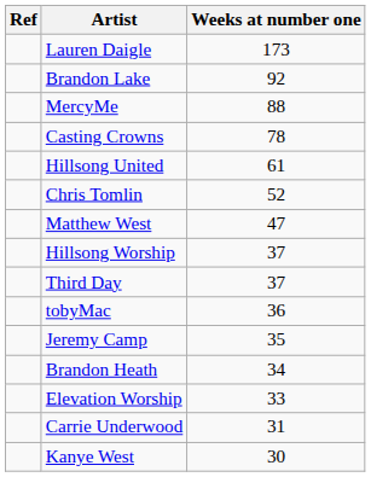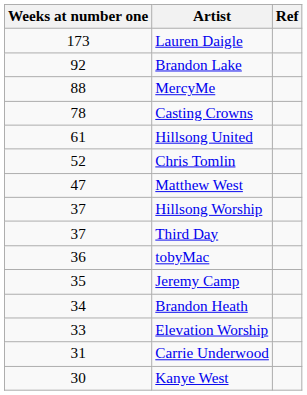 <table class="wikitable">
 <tr>
+<th>Weeks at number one</th>
+<th>Artist</th>
 <th>Ref</th>
-<th>Artist</th>
-<th>Weeks at number one</th>
 </tr>
 <tr>
+<td style="text-align:center;">173</td>
+<td><a href='#'>Lauren Daigle</a></td>
 <td></td>
-<td><a href='#'>Lauren Daigle</a></td>
-<td style="text-align:center;">173</td>
 </tr>
 <tr>
+<td style="text-align:center;">92</td>
+<td><a href='#'>Brandon Lake</a></td>
 <td></td>
-<td><a href='#'>Brandon Lake</a></td>
-<td style="text-align:center;">92</td>
 </tr>
 <tr>
+<td style="text-align:center;">88</td>
+<td><a href='#'>MercyMe</a></td>
 <td></td>
-<td><a href='#'>MercyMe</a></td>
-<td style="text-align:center;">88</td>
 </tr>
 <tr>
+<td style="text-align:center;">78</td>
+<td><a href='#'>Casting Crowns</a></td>
 <td></td>
-<td><a href='#'>Casting Crowns</a></td>
-<td style="text-align:center;">78</td>
 </tr>
 <tr>
+<td style="text-align:center;">61</td>
+<td><a href='#'>Hillsong United</a></td>
 <td></td>
-<td><a href='#'>Hillsong United</a></td>
-<td style="text-align:center;">61</td>
 </tr>
 <tr>
+<td style="text-align:center;">52</td>
+<td><a href='#'>Chris Tomlin</a></td>
 <td></td>
-<td><a href='#'>Chris Tomlin</a></td>
-<td style="text-align:center;">52</td>
 </tr>
 <tr>
+<td style="text-align:center;">47</td>
+<td><a href='#'>Matthew West</a></td>
 <td></td>
-<td><a href='#'>Matthew West</a></td>
-<td style="text-align:center;">47</td>
 </tr>
 <tr>
+<td style="text-align:center;">37</td>
+<td><a href='#'>Hillsong Worship</a></td>
 <td></td>
-<td><a href='#'>Hillsong Worship</a></td>
-<td style="text-align:center;">37</td>
 </tr>
 <tr>
+<td style="text-align:center;">37</td>
+<td><a href='#'>Third Day</a></td>
 <td></td>
-<td><a href='#'>Third Day</a></td>
-<td style="text-align:center;">37</td>
 </tr>
 <tr>
+<td style="text-align:center;">36</td>
+<td><a href='#'>tobyMac</a></td>
 <td></td>
-<td><a href='#'>tobyMac</a></td>
-<td style="text-align:center;">36</td>
 </tr>
 <tr>
+<td style="text-align:center;">35</td>
+<td><a href='#'>Jeremy Camp</a></td>
 <td></td>
-<td><a href='#'>Jeremy Camp</a></td>
-<td style="text-align:center;">35</td>
 </tr>
 <tr>
+<td style="text-align:center;">34</td>
+<td><a href='#'>Brandon Heath</a></td>
 <td></td>
-<td><a href='#'>Brandon Heath</a></td>
-<td style="text-align:center;">34</td>
 </tr>
 <tr>
+<td style="text-align:center;">33</td>
+<td><a href='#'>Elevation Worship</a></td>
 <td></td>
-<td><a href='#'>Elevation Worship</a></td>
-<td style="text-align:center;">33</td>
 </tr>
 <tr>
+<td style="text-align:center;">31</td>
+<td><a href='#'>Carrie Underwood</a></td>
 <td></td>
-<td><a href='#'>Carrie Underwood</a></td>
-<td style="text-align:center;">31</td>
 </tr>
 <tr>
+<td style="text-align:center;">30</td>
+<td><a href='#'>Kanye West</a></td>
 <td><br></td>
-<td><a href='#'>Kanye West</a></td>
-<td style="text-align:center;">30</td>
 </tr>
 </table>
